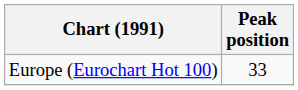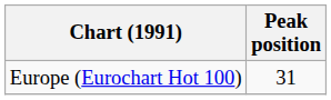 <table class="wikitable sortable">
 <tr>
 <th>Chart (1991)</th>
 <th>Peak<br>position</th>
 </tr>
 <tr>
 <td>Europe (<a href='#'>Eurochart Hot 100</a>)</td>
-<td style="text-align:center;">33</td>
+<td style="text-align:center;">31</td>
 </tr>
 <tr>
 </tr>
 <tr>
 </tr>
 </table>
